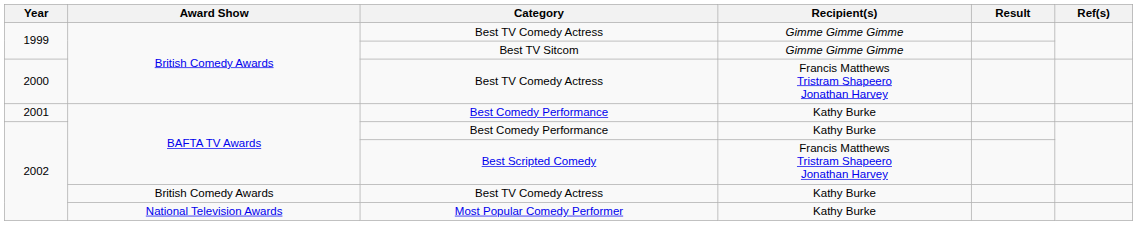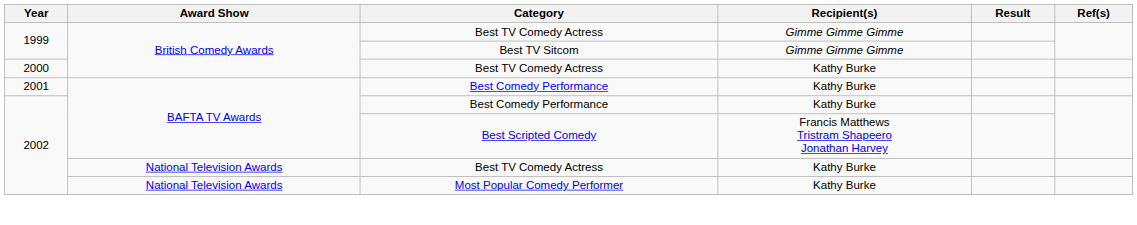 <table class="wikitable" style="width:99%; text-align:center;">
 <tr>
 <th>Year</th>
 <th>Award Show</th>
 <th>Category</th>
 <th>Recipient(s)</th>
 <th>Result</th>
 <th>Ref(s)</th>
 </tr>
 <tr>
 <td rowspan="2">1999</td>
 <td rowspan="3"><a href='#'>British Comedy Awards</a></td>
 <td>Best TV Comedy Actress</td>
 <td><em>Gimme Gimme Gimme</em></td>
 <td></td>
 <td rowspan="2"></td>
 </tr>
 <tr>
 <td>Best TV Sitcom</td>
 <td><em>Gimme Gimme Gimme</em></td>
 <td></td>
 </tr>
 <tr>
 <td>2000</td>
 <td>Best TV Comedy Actress</td>
-<td>Francis Matthews<br><a href='#'>Tristram Shapeero</a><br><a href='#'>Jonathan Harvey</a></td>
+<td>Kathy Burke</td>
 <td></td>
 <td></td>
 </tr>
 <tr>
 <td>2001</td>
 <td rowspan="3"><a href='#'>BAFTA TV Awards</a></td>
 <td><a href='#'>Best Comedy Performance</a></td>
 <td>Kathy Burke</td>
 <td></td>
 <td></td>
 </tr>
 <tr>
 <td rowspan="4">2002</td>
 <td>Best Comedy Performance</td>
 <td>Kathy Burke</td>
 <td></td>
 <td rowspan="2"></td>
 </tr>
 <tr>
 <td><a href='#'>Best Scripted Comedy</a></td>
 <td>Francis Matthews<br><a href='#'>Tristram Shapeero</a><br><a href='#'>Jonathan Harvey</a></td>
 <td></td>
 </tr>
 <tr>
-<td>British Comedy Awards</td>
+<td><a href='#'>National Television Awards</a></td>
 <td>Best TV Comedy Actress</td>
 <td>Kathy Burke</td>
 <td></td>
 <td></td>
 </tr>
 <tr>
 <td><a href='#'>National Television Awards</a></td>
 <td><a href='#'>Most Popular Comedy Performer</a></td>
 <td>Kathy Burke</td>
 <td></td>
 <td></td>
 </tr>
 </table>
